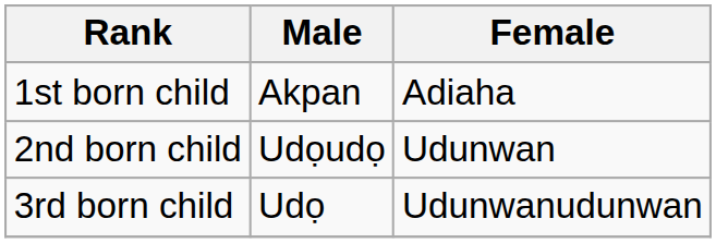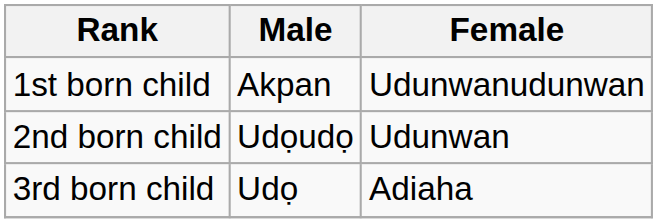 <table class="wikitable">
 <tr>
 <th>Rank</th>
 <th>Male</th>
 <th>Female</th>
 </tr>
 <tr>
 <td>1st born child</td>
 <td>Akpan</td>
-<td>Adiaha</td>
+<td>Udunwanudunwan</td>
 </tr>
 <tr>
 <td>2nd born child</td>
 <td>Udọudọ</td>
 <td>Udunwan</td>
 </tr>
 <tr>
 <td>3rd born child</td>
 <td>Udọ</td>
-<td>Udunwanudunwan</td>
+<td>Adiaha</td>
 </tr>
 <tr>
 </tr>
 </table>
